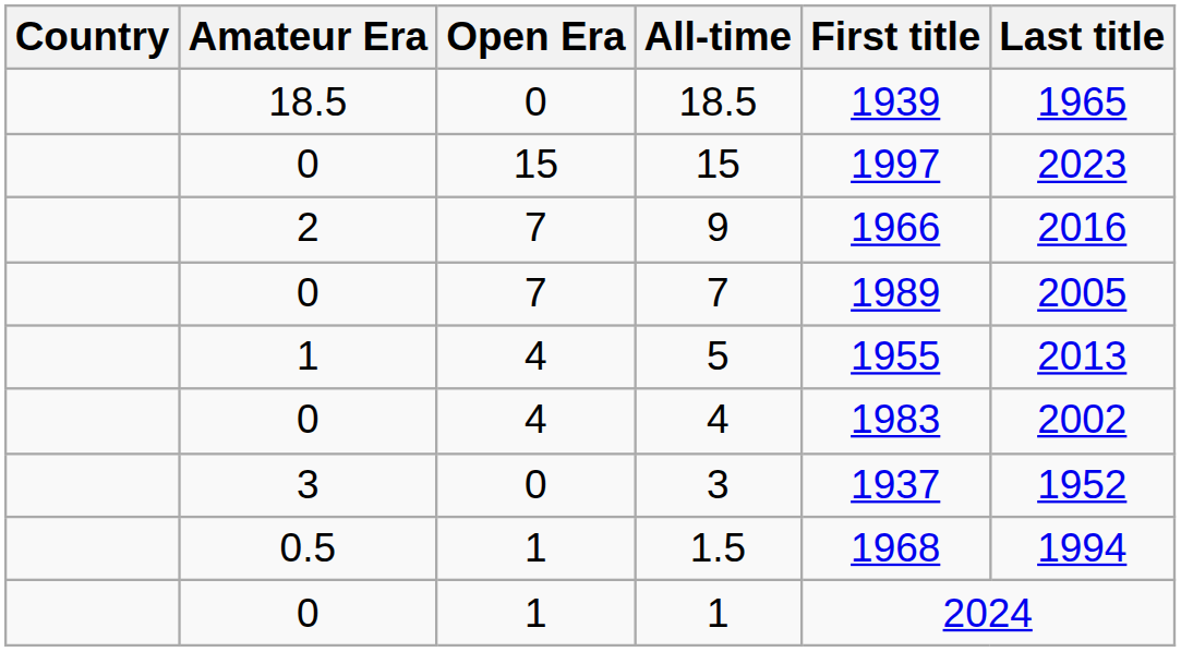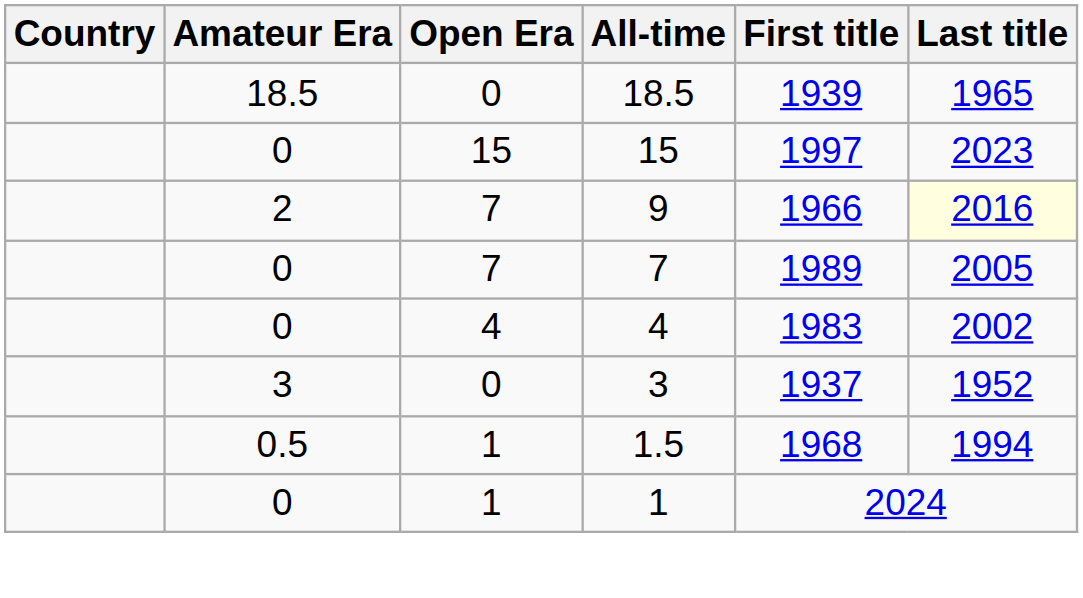 <table class="wikitable sortable">
 <tr>
 <th>Country</th>
 <th>Amateur Era</th>
 <th>Open Era</th>
 <th>All-time</th>
 <th>First title</th>
 <th>Last title</th>
 </tr>
 <tr>
 <td></td>
 <td align="center">18.5</td>
 <td align="center">0</td>
 <td align="center">18.5</td>
 <td align="center"><a href='#'>1939</a></td>
 <td align="center"><a href='#'>1965</a></td>
 </tr>
 <tr>
 <td></td>
 <td align="center">0</td>
 <td align="center">15</td>
 <td align="center">15</td>
 <td align="center"><a href='#'>1997</a></td>
 <td align="center"><a href='#'>2023</a></td>
 </tr>
 <tr>
 <td></td>
 <td align="center">2</td>
 <td align="center">7</td>
 <td align="center">9</td>
 <td align="center"><a href='#'>1966</a></td>
-<td align="center"><a href='#'>2016</a></td>
+<td align="center" style="background: lightyellow;"><a href='#'>2016</a></td>
 </tr>
 <tr>
 <td></td>
 <td align="center">0</td>
 <td align="center">7</td>
 <td align="center">7</td>
 <td align="center"><a href='#'>1989</a></td>
 <td align="center"><a href='#'>2005</a></td>
-</tr>
-<tr>
-<td></td>
-<td align="center">1</td>
-<td align="center">4</td>
-<td align="center">5</td>
-<td align="center"><a href='#'>1955</a></td>
-<td align="center"><a href='#'>2013</a></td>
 </tr>
 <tr>
 <td></td>
 <td align="center">0</td>
 <td align="center">4</td>
 <td align="center">4</td>
 <td align="center"><a href='#'>1983</a></td>
 <td align="center"><a href='#'>2002</a></td>
 </tr>
 <tr>
 <td></td>
 <td align="center">3</td>
 <td align="center">0</td>
 <td align="center">3</td>
 <td align="center"><a href='#'>1937</a></td>
 <td align="center"><a href='#'>1952</a></td>
 </tr>
 <tr>
 <td></td>
 <td align="center">0.5</td>
 <td align="center">1</td>
 <td align="center">1.5</td>
 <td align="center"><a href='#'>1968</a></td>
 <td align="center"><a href='#'>1994</a></td>
 </tr>
 <tr>
 <td></td>
 <td align="center">0</td>
 <td align="center">1</td>
 <td align="center">1</td>
 <td colspan="2" align="center"><a href='#'>2024</a></td>
 </tr>
 </table>
